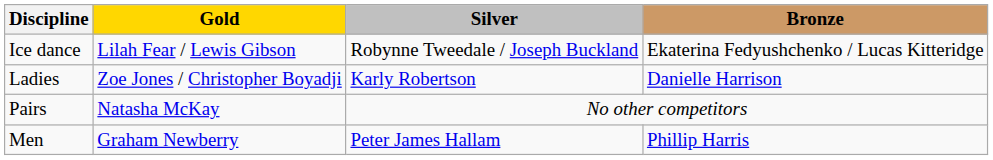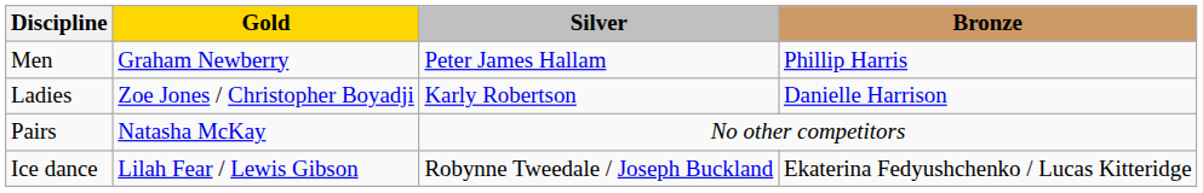 <table class="wikitable">
 <tr>
 <th>Discipline</th>
 <td align=center bgcolor=gold><strong>Gold</strong></td>
 <td align=center bgcolor=silver><strong>Silver</strong></td>
 <td align=center bgcolor=cc9966><strong>Bronze</strong></td>
 </tr>
 <tr>
-<td>Ice dance</td>
-<td><a href='#'>Lilah Fear</a> / <a href='#'>Lewis Gibson</a></td>
-<td>Robynne Tweedale / <a href='#'>Joseph Buckland</a></td>
-<td>Ekaterina Fedyushchenko / Lucas Kitteridge</td>
+<td>Men</td>
+<td><a href='#'>Graham Newberry</a></td>
+<td><a href='#'>Peter James Hallam</a></td>
+<td><a href='#'>Phillip Harris</a></td>
 </tr>
 <tr>
 <td>Ladies</td>
 <td><a href='#'>Zoe Jones</a> / <a href='#'>Christopher Boyadji</a></td>
 <td><a href='#'>Karly Robertson</a></td>
 <td><a href='#'>Danielle Harrison</a></td>
 </tr>
 <tr>
 <td>Pairs</td>
 <td><a href='#'>Natasha McKay</a></td>
 <td colspan=2 align=center><em>No other competitors</em></td>
 </tr>
 <tr>
-<td>Men</td>
-<td><a href='#'>Graham Newberry</a></td>
-<td><a href='#'>Peter James Hallam</a></td>
-<td><a href='#'>Phillip Harris</a></td>
+<td>Ice dance</td>
+<td><a href='#'>Lilah Fear</a> / <a href='#'>Lewis Gibson</a></td>
+<td>Robynne Tweedale / <a href='#'>Joseph Buckland</a></td>
+<td>Ekaterina Fedyushchenko / Lucas Kitteridge</td>
 </tr>
 </table>
